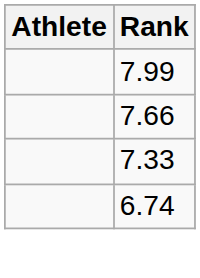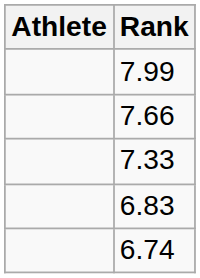 <table class="wikitable sortable">
 <tr>
 <th>Athlete</th>
 <th>Rank</th>
 </tr>
 <tr>
 <td></td>
 <td>7.99</td>
 </tr>
 <tr>
 <td></td>
 <td>7.66</td>
 </tr>
 <tr>
 <td></td>
 <td>7.33</td>
 </tr>
 <tr>
 <td></td>
+<td>6.83</td>
+</tr>
+<tr>
+<td></td>
 <td>6.74</td>
 </tr>
 </table>
